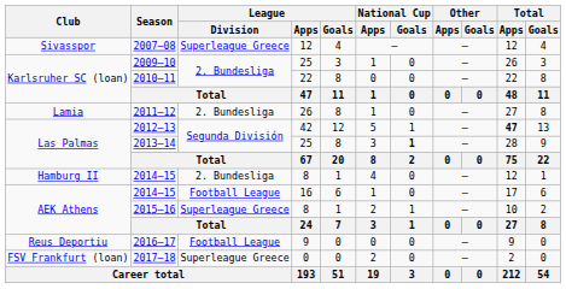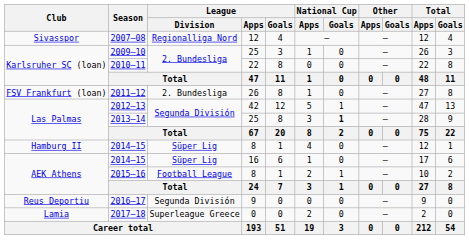 <table class="wikitable" style="text-align:center">
 <tr>
 <th rowspan="2">Club</th>
 <th rowspan="2">Season</th>
 <th colspan="3">League</th>
 <th colspan="2">National Cup</th>
 <th colspan="2">Other</th>
 <th colspan="2">Total</th>
 </tr>
 <tr>
 <th>Division</th>
 <th>Apps</th>
 <th>Goals</th>
 <th>Apps</th>
 <th>Goals</th>
 <th>Apps</th>
 <th>Goals</th>
 <th>Apps</th>
 <th>Goals</th>
 </tr>
 <tr>
 <td><a href='#'>Sivasspor</a></td>
 <td><a href='#'>2007–08</a></td>
-<td><a href='#'>Superleague Greece</a></td>
+<td><a href='#'>Regionalliga Nord</a></td>
 <td>12</td>
 <td>4</td>
 <td colspan="2">—</td>
 <td colspan="2">—</td>
 <td>12</td>
 <td>4</td>
 </tr>
 <tr>
 <td rowspan="3"><a href='#'>Karlsruher SC</a> (loan)</td>
 <td><a href='#'>2009–10</a></td>
 <td rowspan="2"><a href='#'>2. Bundesliga</a></td>
 <td>25</td>
 <td>3</td>
 <td>1</td>
 <td>0</td>
 <td colspan="2">—</td>
 <td>26</td>
 <td>3</td>
 </tr>
 <tr>
 <td><a href='#'>2010–11</a></td>
 <td>22</td>
 <td>8</td>
 <td>0</td>
 <td>0</td>
 <td colspan="2">—</td>
 <td>22</td>
 <td>8</td>
 </tr>
 <tr>
 <th colspan="2">Total</th>
 <th>47</th>
 <th>11</th>
 <th>1</th>
 <th>0</th>
 <th>0</th>
 <th>0</th>
 <th>48</th>
 <th>11</th>
 </tr>
 <tr>
-<td><a href='#'>Lamia</a></td>
+<td><a href='#'>FSV Frankfurt</a> (loan)</td>
 <td><a href='#'>2011–12</a></td>
 <td>2. Bundesliga</td>
 <td>26</td>
 <td>8</td>
 <td>1</td>
 <td>0</td>
 <td colspan="2">—</td>
 <td>27</td>
 <td>8</td>
 </tr>
 <tr>
 <td rowspan="3"><a href='#'>Las Palmas</a></td>
 <td><a href='#'>2012–13</a></td>
 <td rowspan="2"><a href='#'>Segunda División</a></td>
 <td>42</td>
 <td>12</td>
 <td>5</td>
 <td>1</td>
 <td colspan="2">—</td>
-<td><strong>47</strong></td>
+<td>47</td>
 <td>13</td>
 </tr>
 <tr>
 <td><a href='#'>2013–14</a></td>
 <td>25</td>
 <td>8</td>
 <td>3</td>
 <td><strong>1</strong></td>
 <td colspan="2">—</td>
 <td>28</td>
 <td>9</td>
 </tr>
 <tr>
 <th colspan="2">Total</th>
 <th>67</th>
 <th>20</th>
 <th>8</th>
 <th>2</th>
 <th>0</th>
 <th>0</th>
 <th>75</th>
 <th>22</th>
 </tr>
 <tr>
 <td><a href='#'>Hamburg II</a></td>
 <td><a href='#'>2014–15</a></td>
-<td>2. Bundesliga</td>
+<td><a href='#'>Süper Lig</a></td>
 <td>8</td>
 <td>1</td>
 <td>4</td>
 <td>0</td>
 <td colspan="2">—</td>
 <td>12</td>
 <td>1</td>
 </tr>
 <tr>
 <td rowspan="3"><a href='#'>AEK Athens</a></td>
 <td><a href='#'>2014–15</a></td>
-<td><a href='#'>Football League</a></td>
+<td><a href='#'>Süper Lig</a></td>
 <td>16</td>
 <td>6</td>
 <td>1</td>
 <td>0</td>
 <td colspan="2">—</td>
 <td>17</td>
 <td>6</td>
 </tr>
 <tr>
 <td><a href='#'>2015–16</a></td>
-<td><a href='#'>Superleague Greece</a></td>
+<td><a href='#'>Football League</a></td>
 <td>8</td>
 <td>1</td>
 <td>2</td>
 <td>1</td>
 <td colspan="2">—</td>
 <td>10</td>
 <td>2</td>
 </tr>
 <tr>
 <th colspan="2">Total</th>
 <th>24</th>
 <th>7</th>
 <th>3</th>
 <th>1</th>
 <th>0</th>
 <th>0</th>
 <th>27</th>
 <th>8</th>
 </tr>
 <tr>
 <td><a href='#'>Reus Deportiu</a></td>
 <td><a href='#'>2016–17</a></td>
-<td><a href='#'>Football League</a></td>
+<td>Segunda División</td>
 <td>9</td>
 <td>0</td>
 <td>0</td>
 <td>0</td>
 <td colspan="2">—</td>
 <td>9</td>
 <td>0</td>
 </tr>
 <tr>
-<td><a href='#'>FSV Frankfurt</a> (loan)</td>
+<td><a href='#'>Lamia</a></td>
 <td><a href='#'>2017–18</a></td>
 <td>Superleague Greece</td>
 <td>0</td>
 <td>0</td>
 <td>2</td>
 <td>0</td>
 <td colspan="2">—</td>
 <td>2</td>
 <td>0</td>
 </tr>
 <tr>
 <th colspan="3">Career total</th>
 <th>193</th>
 <th>51</th>
 <th>19</th>
 <th>3</th>
 <th>0</th>
 <th>0</th>
 <th>212</th>
 <th>54</th>
 </tr>
 </table>
